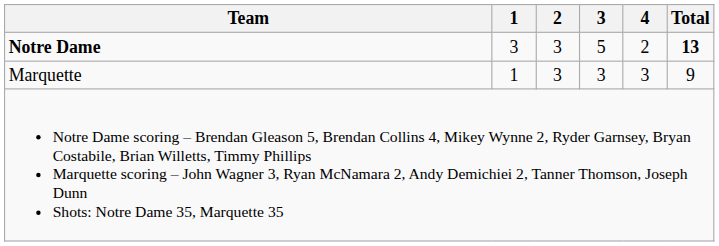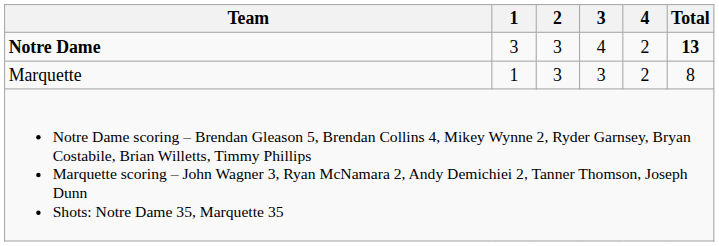 <table class="wikitable" style="text-align:center; max-width:40em">
 <tr>
 <th>Team</th>
 <th style="width:2em">1</th>
 <th style="width:2em">2</th>
 <th style="width:2em">3</th>
 <th style="width:2em">4</th>
 <th style="width:2em">Total</th>
 </tr>
 <tr>
 <td style="text-align:left"><strong>Notre Dame</strong></td>
 <td>3</td>
 <td>3</td>
-<td>5</td>
+<td>4</td>
 <td>2</td>
 <td><strong>13</strong></td>
 </tr>
 <tr>
 <td style="text-align:left">Marquette</td>
 <td>1</td>
 <td>3</td>
 <td>3</td>
-<td>3</td>
-<td>9</td>
+<td>2</td>
+<td>8</td>
 </tr>
 <tr>
 <td colspan=6 style="text-align:left; font-size:88%;"><br><ul><li>Notre Dame scoring – Brendan Gleason 5, Brendan Collins 4, Mikey Wynne 2, Ryder Garnsey, Bryan Costabile, Brian Willetts, Timmy Phillips</li><li>Marquette  scoring – John Wagner 3, Ryan McNamara 2, Andy Demichiei 2, Tanner Thomson, Joseph Dunn</li><li>Shots: Notre Dame 35, Marquette  35</li></ul></td>
 </tr>
 </table>
